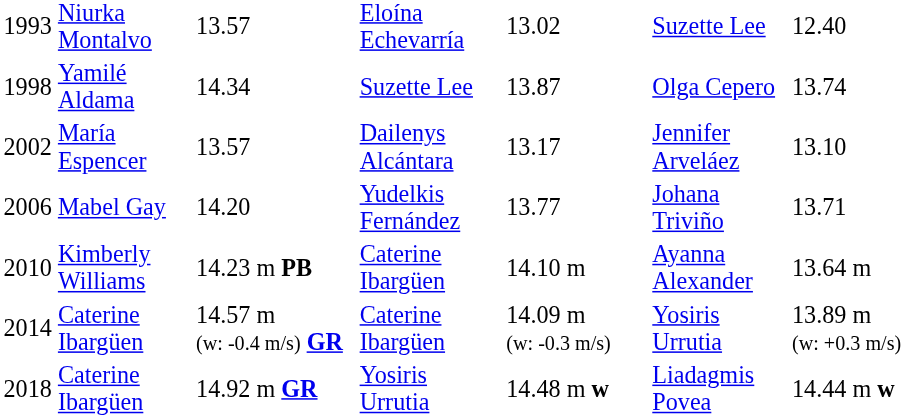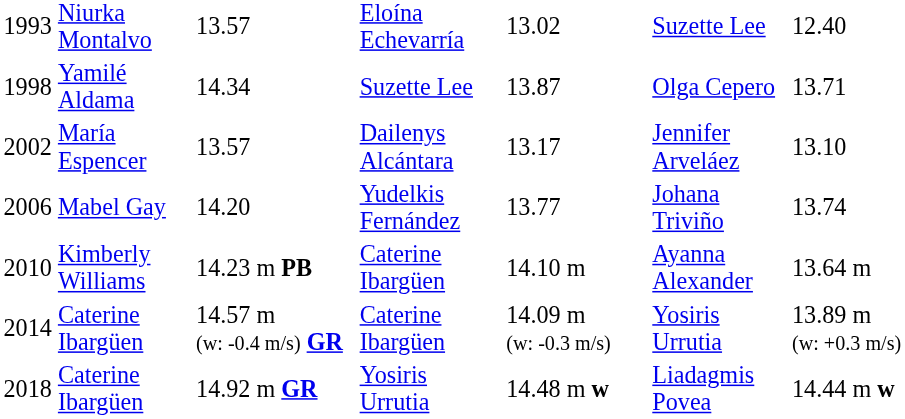 <table>
 <tr>
 <td>1993</td>
 <td><a href='#'>Niurka Montalvo</a><br> </td>
 <td>13.57</td>
 <td><a href='#'>Eloína Echevarría</a><br> </td>
 <td>13.02</td>
 <td><a href='#'>Suzette Lee</a><br> </td>
 <td>12.40</td>
 </tr>
 <tr>
 <td>1998</td>
 <td><a href='#'>Yamilé Aldama</a><br> </td>
 <td>14.34</td>
 <td><a href='#'>Suzette Lee</a><br> </td>
 <td>13.87</td>
 <td><a href='#'>Olga Cepero</a><br> </td>
-<td>13.74</td>
+<td>13.71</td>
 </tr>
 <tr>
 <td>2002</td>
 <td><a href='#'>María Espencer</a><br> </td>
 <td>13.57</td>
 <td><a href='#'>Dailenys Alcántara</a><br></td>
 <td>13.17</td>
 <td><a href='#'>Jennifer Arveláez</a><br> </td>
 <td>13.10</td>
 </tr>
 <tr>
 <td>2006</td>
 <td><a href='#'>Mabel Gay</a><br></td>
 <td>14.20</td>
 <td><a href='#'>Yudelkis Fernández</a><br></td>
 <td>13.77</td>
 <td><a href='#'>Johana Triviño</a><br></td>
-<td>13.71</td>
+<td>13.74</td>
 </tr>
 <tr>
 <td>2010</td>
 <td><a href='#'>Kimberly Williams</a><br></td>
 <td>14.23 m <strong>PB</strong></td>
 <td><a href='#'>Caterine Ibargüen</a><br></td>
 <td>14.10 m</td>
 <td><a href='#'>Ayanna Alexander</a><br></td>
 <td>13.64 m</td>
 </tr>
 <tr>
 <td>2014</td>
 <td><a href='#'>Caterine Ibargüen</a><br></td>
 <td>14.57 m <small>(w: -0.4 m/s)</small> <strong><a href='#'>GR</a></strong></td>
 <td><a href='#'>Caterine Ibargüen</a><br> </td>
 <td>14.09 m <small>(w: -0.3 m/s)</small></td>
 <td><a href='#'>Yosiris Urrutia</a><br></td>
 <td>13.89 m <small>(w: +0.3 m/s)</small></td>
 </tr>
 <tr>
 <td>2018</td>
 <td><a href='#'>Caterine Ibargüen</a><br></td>
 <td>14.92 m <strong><a href='#'>GR</a></strong></td>
 <td><a href='#'>Yosiris Urrutia</a><br></td>
 <td>14.48 m <strong>w</strong></td>
 <td><a href='#'>Liadagmis Povea</a><br></td>
 <td>14.44 m <strong>w</strong></td>
 </tr>
 </table>
